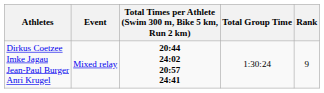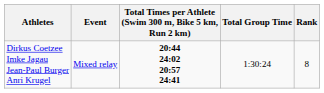 <table class="wikitable" border="1" style="font-size:90%">
 <tr>
 <th>Athletes</th>
 <th>Event</th>
 <th>Total Times per Athlete <br> (Swim 300 m, Bike 5 km, <br> Run 2 km)</th>
 <th>Total Group Time</th>
 <th>Rank</th>
 </tr>
 <tr>
 <td><a href='#'>Dirkus Coetzee</a><br><a href='#'>Imke Jagau</a><br><a href='#'>Jean-Paul Burger</a><br><a href='#'>Anri Krugel</a></td>
 <td align="center"><a href='#'>Mixed relay</a></td>
 <td align="center"><strong>20:44<br>24:02<br>20:57<br>24:41</strong></td>
 <td align="center">1:30:24</td>
-<td align="center">9</td>
+<td align="center">8</td>
 </tr>
 </table>
